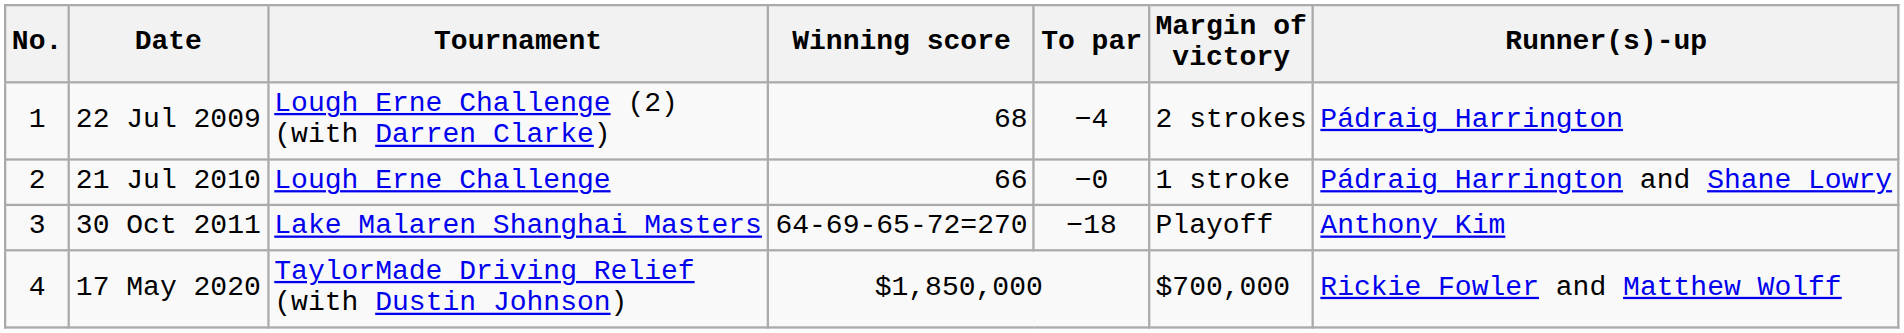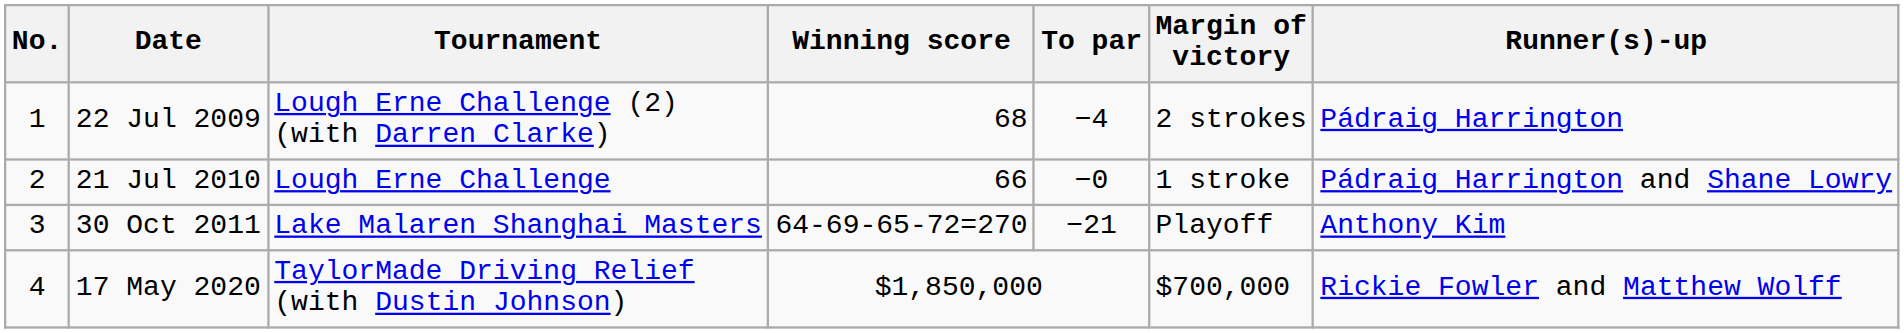 <table class="wikitable" style="font-size:95%;">
 <tr>
 <th>No.</th>
 <th>Date</th>
 <th>Tournament</th>
 <th>Winning score</th>
 <th>To par</th>
 <th>Margin of<br>victory</th>
 <th>Runner(s)-up</th>
 </tr>
 <tr>
 <td align=center>1</td>
 <td align=right>22 Jul 2009</td>
 <td><a href='#'>Lough Erne Challenge</a> (2)<br>(with  <a href='#'>Darren Clarke</a>)</td>
 <td align=right>68</td>
 <td align=center>−4</td>
 <td>2 strokes</td>
 <td> <a href='#'>Pádraig Harrington</a></td>
 </tr>
 <tr>
 <td align=center>2</td>
 <td align=right>21 Jul 2010</td>
 <td><a href='#'>Lough Erne Challenge</a></td>
 <td align=right>66</td>
 <td align=center>−0</td>
 <td>1 stroke</td>
 <td> <a href='#'>Pádraig Harrington</a> and  <a href='#'>Shane Lowry</a></td>
 </tr>
 <tr>
 <td align=center>3</td>
 <td align=right>30 Oct 2011</td>
 <td><a href='#'>Lake Malaren Shanghai Masters</a></td>
 <td>64-69-65-72=270</td>
-<td align=center>−18</td>
+<td align=center>−21</td>
 <td>Playoff</td>
 <td> <a href='#'>Anthony Kim</a></td>
 </tr>
 <tr>
 <td align=center>4</td>
 <td align=right>17 May 2020</td>
 <td><a href='#'>TaylorMade Driving Relief</a><br>(with  <a href='#'>Dustin Johnson</a>)</td>
 <td colspan=2 align=center>$1,850,000</td>
 <td>$700,000</td>
 <td> <a href='#'>Rickie Fowler</a> and  <a href='#'>Matthew Wolff</a></td>
 </tr>
 </table>
